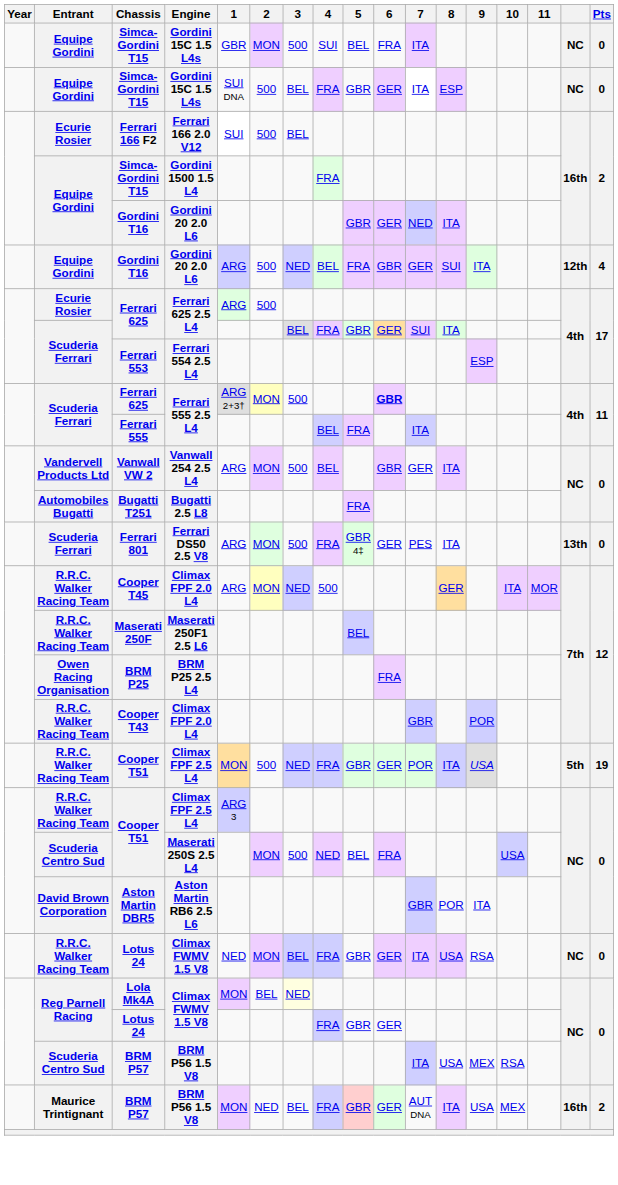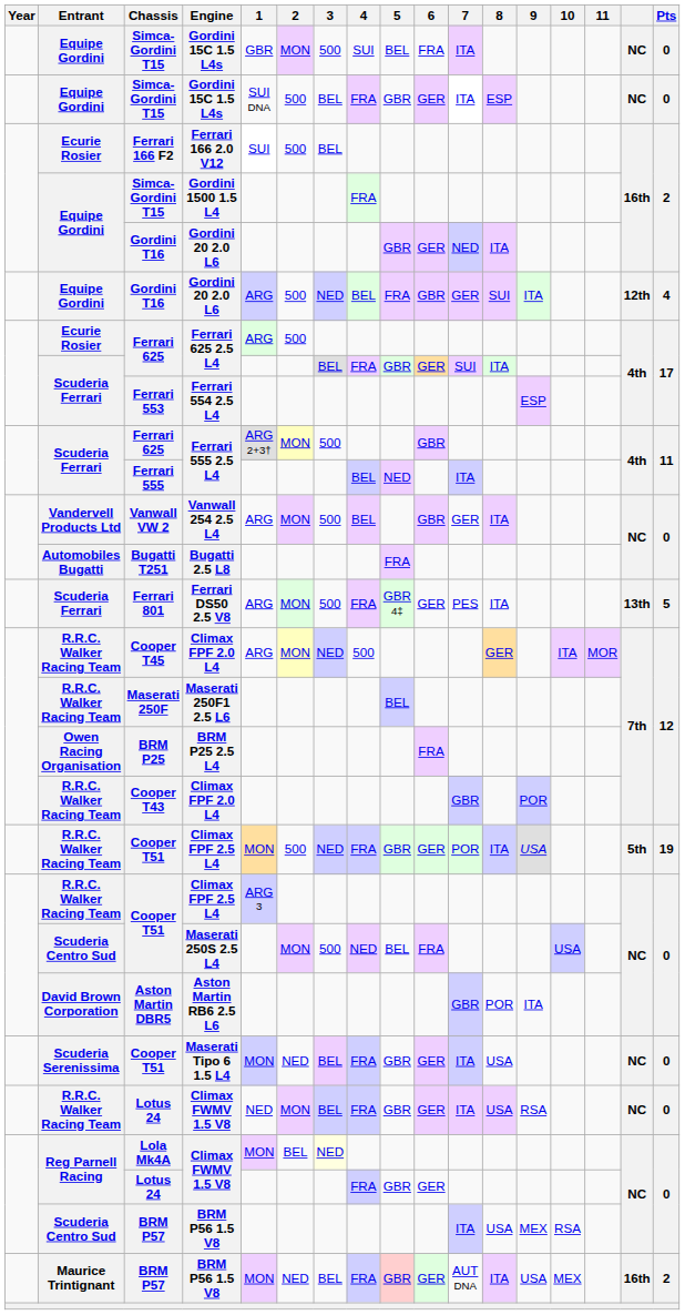 <table class="wikitable" style="text-align:center; font-size:90%">
 <tr>
 <th>Year</th>
 <th>Entrant</th>
 <th>Chassis</th>
 <th>Engine</th>
 <th>1</th>
 <th>2</th>
 <th>3</th>
 <th>4</th>
 <th>5</th>
 <th>6</th>
 <th>7</th>
 <th>8</th>
 <th>9</th>
 <th>10</th>
 <th>11</th>
 <th></th>
 <th><a href='#'>Pts</a></th>
 </tr>
 <tr>
 <td></td>
 <th><a href='#'>Equipe Gordini</a></th>
 <th><a href='#'>Simca-Gordini</a> <a href='#'>T15</a></th>
 <th><a href='#'>Gordini</a> 15C 1.5 <a href='#'>L4</a><a href='#'>s</a></th>
 <td><a href='#'>GBR</a></td>
 <td style="background:#EFCFFF;"><a href='#'>MON</a><br></td>
 <td><a href='#'>500</a></td>
 <td><a href='#'>SUI</a></td>
 <td><a href='#'>BEL</a></td>
 <td><a href='#'>FRA</a></td>
 <td style="background:#EFCFFF;"><a href='#'>ITA</a><br></td>
 <td></td>
 <td></td>
 <td></td>
 <td></td>
 <th>NC</th>
 <th>0</th>
 </tr>
 <tr>
 <td></td>
 <th><a href='#'>Equipe Gordini</a></th>
 <th><a href='#'>Simca-Gordini</a> <a href='#'>T15</a></th>
 <th><a href='#'>Gordini</a> 15C 1.5 <a href='#'>L4</a><a href='#'>s</a></th>
 <td><a href='#'>SUI</a><br><small>DNA</small></td>
 <td><a href='#'>500</a></td>
 <td><a href='#'>BEL</a></td>
 <td style="background:#EFCFFF;"><a href='#'>FRA</a><br></td>
 <td><a href='#'>GBR</a></td>
 <td style="background:#EFCFFF;"><a href='#'>GER</a><br></td>
 <td style="background:#FFFFFF;"><a href='#'>ITA</a><br></td>
 <td style="background:#EFCFFF;"><a href='#'>ESP</a><br></td>
 <td></td>
 <td></td>
 <td></td>
 <th>NC</th>
 <th>0</th>
 </tr>
 <tr>
 <td rowspan=3></td>
 <th><a href='#'>Ecurie Rosier</a></th>
 <th><a href='#'>Ferrari</a> <a href='#'>166</a> F2</th>
 <th><a href='#'>Ferrari</a> 166 2.0 <a href='#'>V12</a></th>
 <td style="background:#ffffff;"><a href='#'>SUI</a><br></td>
 <td><a href='#'>500</a></td>
 <td><a href='#'>BEL</a></td>
 <td></td>
 <td></td>
 <td></td>
 <td></td>
 <td></td>
 <td></td>
 <td></td>
 <td></td>
 <th rowspan=3>16th</th>
 <th rowspan=3>2</th>
 </tr>
 <tr>
 <th rowspan=2><a href='#'>Equipe Gordini</a></th>
 <th><a href='#'>Simca-Gordini</a> <a href='#'>T15</a></th>
 <th><a href='#'>Gordini</a> 1500 1.5 <a href='#'>L4</a></th>
 <td></td>
 <td></td>
 <td></td>
 <td style="background:#DFFFDF;"><a href='#'>FRA</a><br></td>
 <td></td>
 <td></td>
 <td></td>
 <td></td>
 <td></td>
 <td></td>
 <td></td>
 </tr>
 <tr>
 <th><a href='#'>Gordini</a> <a href='#'>T16</a></th>
 <th><a href='#'>Gordini</a> 20 2.0 <a href='#'>L6</a></th>
 <td></td>
 <td></td>
 <td></td>
 <td></td>
 <td style="background:#EFCFFF;"><a href='#'>GBR</a><br></td>
 <td style="background:#EFCFFF;"><a href='#'>GER</a><br></td>
 <td style="background:#CFCFFF;"><a href='#'>NED</a><br></td>
 <td style="background:#EFCFFF;"><a href='#'>ITA</a><br></td>
 <td></td>
 <td></td>
 <td></td>
 </tr>
 <tr>
 <td></td>
 <th><a href='#'>Equipe Gordini</a></th>
 <th><a href='#'>Gordini</a> <a href='#'>T16</a></th>
 <th><a href='#'>Gordini</a> 20 2.0 <a href='#'>L6</a></th>
 <td style="background:#CFCFFF;"><a href='#'>ARG</a><br></td>
 <td><a href='#'>500</a></td>
 <td style="background:#CFCFFF;"><a href='#'>NED</a><br></td>
 <td style="background:#DFFFDF;"><a href='#'>BEL</a><br></td>
 <td style="background:#EFCFFF;"><a href='#'>FRA</a><br></td>
 <td style="background:#EFCFFF;"><a href='#'>GBR</a><br></td>
 <td style="background:#EFCFFF;"><a href='#'>GER</a><br></td>
 <td style="background:#EFCFFF;"><a href='#'>SUI</a><br></td>
 <td style="background:#DFFFDF;"><a href='#'>ITA</a><br></td>
 <td></td>
 <td></td>
 <th>12th</th>
 <th>4</th>
 </tr>
 <tr>
 <td rowspan=3></td>
 <th><a href='#'>Ecurie Rosier</a></th>
 <th rowspan=2><a href='#'>Ferrari</a> <a href='#'>625</a></th>
 <th rowspan=2><a href='#'>Ferrari</a> 625 2.5 <a href='#'>L4</a></th>
 <td style="background:#DFFFDF;"><a href='#'>ARG</a><br></td>
 <td><a href='#'>500</a></td>
 <td></td>
 <td></td>
 <td></td>
 <td></td>
 <td></td>
 <td></td>
 <td></td>
 <td></td>
 <td></td>
 <th rowspan=3>4th</th>
 <th rowspan=3>17</th>
 </tr>
 <tr>
 <th rowspan=2><a href='#'>Scuderia Ferrari</a></th>
 <td></td>
 <td></td>
 <td style="background:#DFDFDF;"><a href='#'>BEL</a><br></td>
 <td style="background:#EFCFFF;"><a href='#'>FRA</a><br></td>
 <td style="background:#DFFFDF;"><a href='#'>GBR</a><br></td>
 <td style="background:#FFDF9F;"><a href='#'>GER</a><br></td>
 <td style="background:#EFCFFF;"><a href='#'>SUI</a><br></td>
 <td style="background:#DFFFDF;"><a href='#'>ITA</a><br></td>
 <td></td>
 <td></td>
 <td></td>
 </tr>
 <tr>
 <th><a href='#'>Ferrari</a> <a href='#'>553</a></th>
 <th><a href='#'>Ferrari</a> 554 2.5 <a href='#'>L4</a></th>
 <td></td>
 <td></td>
 <td></td>
 <td></td>
 <td></td>
 <td></td>
 <td></td>
 <td></td>
 <td style="background:#EFCFFF;"><a href='#'>ESP</a><br></td>
 <td></td>
 <td></td>
 </tr>
 <tr>
 <td rowspan=2></td>
 <th rowspan=2><a href='#'>Scuderia Ferrari</a></th>
 <th><a href='#'>Ferrari</a> <a href='#'>625</a></th>
 <th rowspan=2><a href='#'>Ferrari</a> 555 2.5 <a href='#'>L4</a></th>
 <td style="background:#DFDFDF;"><a href='#'>ARG</a><br><small>2+3†</small></td>
 <td style="background:#FFFFBF;"><a href='#'>MON</a><br></td>
 <td><a href='#'>500</a></td>
 <td></td>
 <td></td>
-<td style="background:#EFCFFF;"><strong><a href='#'>GBR</a><br></strong></td>
+<td style="background:#EFCFFF;"><a href='#'>GBR</a><br></td>
 <td></td>
 <td></td>
 <td></td>
 <td></td>
 <td></td>
 <th rowspan=2>4th</th>
 <th rowspan=2>11 </th>
 </tr>
 <tr>
 <th><a href='#'>Ferrari</a> <a href='#'>555</a></th>
 <td></td>
 <td></td>
 <td></td>
 <td style="background:#CFCFFF;"><a href='#'>BEL</a><br></td>
-<td style="background:#EFCFFF;"><a href='#'>FRA</a><br></td>
+<td style="background:#EFCFFF;"><a href='#'>NED</a><br></td>
 <td></td>
 <td style="background:#CFCFFF;"><a href='#'>ITA</a><br></td>
 <td></td>
 <td></td>
 <td></td>
 <td></td>
 </tr>
 <tr>
 <td rowspan=2></td>
 <th><a href='#'>Vandervell Products Ltd</a></th>
 <th><a href='#'>Vanwall</a> <a href='#'>VW 2</a></th>
 <th><a href='#'>Vanwall</a> 254 2.5 <a href='#'>L4</a></th>
 <td><a href='#'>ARG</a></td>
 <td style="background:#EFCFFF;"><a href='#'>MON</a><br></td>
 <td><a href='#'>500</a></td>
 <td style="background:#EFCFFF;"><a href='#'>BEL</a><br></td>
 <td></td>
 <td style="background:#EFCFFF;"><a href='#'>GBR</a><br></td>
 <td><a href='#'>GER</a></td>
 <td style="background:#EFCFFF;"><a href='#'>ITA</a><br></td>
 <td></td>
 <td></td>
 <td></td>
 <th rowspan=2>NC</th>
 <th rowspan=2>0</th>
 </tr>
 <tr>
 <th><a href='#'>Automobiles Bugatti</a></th>
 <th><a href='#'>Bugatti</a> <a href='#'>T251</a></th>
 <th><a href='#'>Bugatti</a> 2.5 <a href='#'>L8</a></th>
 <td></td>
 <td></td>
 <td></td>
 <td></td>
 <td style="background:#EFCFFF;"><a href='#'>FRA</a><br></td>
 <td></td>
 <td></td>
 <td></td>
 <td></td>
 <td></td>
 <td></td>
 </tr>
 <tr>
 <td></td>
 <th><a href='#'>Scuderia Ferrari</a></th>
 <th><a href='#'>Ferrari</a> <a href='#'>801</a></th>
 <th><a href='#'>Ferrari</a> DS50 2.5 <a href='#'>V8</a></th>
 <td><a href='#'>ARG</a></td>
 <td style="background:#DFFFDF;"><a href='#'>MON</a><br></td>
 <td><a href='#'>500</a></td>
 <td style="background:#EFCFFF;"><a href='#'>FRA</a><br></td>
 <td style="background:#DFFFDF;"><a href='#'>GBR</a><br><small>4‡</small></td>
 <td><a href='#'>GER</a></td>
 <td><a href='#'>PES</a></td>
 <td><a href='#'>ITA</a></td>
 <td></td>
 <td></td>
 <td></td>
 <th>13th</th>
-<th>0</th>
+<th>5</th>
 </tr>
 <tr>
 <td rowspan=4></td>
 <th><a href='#'>R.R.C. Walker Racing Team</a></th>
 <th><a href='#'>Cooper</a> <a href='#'>T45</a></th>
 <th><a href='#'>Climax FPF 2.0 L4</a></th>
 <td><a href='#'>ARG</a></td>
 <td style="background:#FFFFBF;"><a href='#'>MON</a><br></td>
 <td style="background:#CFCFFF;"><a href='#'>NED</a><br></td>
 <td><a href='#'>500</a></td>
 <td></td>
 <td></td>
 <td></td>
 <td style="background:#FFDF9F;"><a href='#'>GER</a><br></td>
 <td></td>
 <td style="background:#EFCFFF;"><a href='#'>ITA</a><br></td>
 <td style="background:#EFCFFF;"><a href='#'>MOR</a><br></td>
 <th rowspan=4>7th</th>
 <th rowspan=4>12</th>
 </tr>
 <tr>
 <th><a href='#'>R.R.C. Walker Racing Team</a></th>
 <th><a href='#'>Maserati</a> <a href='#'>250F</a></th>
 <th><a href='#'>Maserati</a> 250F1 2.5 <a href='#'>L6</a></th>
 <td></td>
 <td></td>
 <td></td>
 <td></td>
 <td style="background:#CFCFFF;"><a href='#'>BEL</a><br></td>
 <td></td>
 <td></td>
 <td></td>
 <td></td>
 <td></td>
 <td></td>
 </tr>
 <tr>
 <th><a href='#'>Owen Racing Organisation</a></th>
 <th><a href='#'>BRM</a> <a href='#'>P25</a></th>
 <th><a href='#'>BRM</a> P25 2.5 <a href='#'>L4</a></th>
 <td></td>
 <td></td>
 <td></td>
 <td></td>
 <td></td>
 <td style="background:#EFCFFF;"><a href='#'>FRA</a><br></td>
 <td></td>
 <td></td>
 <td></td>
 <td></td>
 <td></td>
 </tr>
 <tr>
 <th><a href='#'>R.R.C. Walker Racing Team</a></th>
 <th><a href='#'>Cooper</a> <a href='#'>T43</a></th>
 <th><a href='#'>Climax FPF 2.0 L4</a></th>
 <td></td>
 <td></td>
 <td></td>
 <td></td>
 <td></td>
 <td></td>
 <td style="background:#CFCFFF;"><a href='#'>GBR</a><br></td>
 <td></td>
 <td style="background:#CFCFFF;"><a href='#'>POR</a><br></td>
 <td></td>
 <td></td>
 </tr>
 <tr>
 <td></td>
 <th><a href='#'>R.R.C. Walker Racing Team</a></th>
 <th><a href='#'>Cooper</a> <a href='#'>T51</a></th>
 <th><a href='#'>Climax FPF 2.5 L4</a></th>
 <td style="background:#FFDF9F;"><a href='#'>MON</a><br></td>
 <td><a href='#'>500</a></td>
 <td style="background:#CFCFFF;"><a href='#'>NED</a><br></td>
 <td style="background:#CFCFFF;"><a href='#'>FRA</a><br></td>
 <td style="background:#DFFFDF;"><a href='#'>GBR</a><br></td>
 <td style="background:#DFFFDF;"><a href='#'>GER</a><br></td>
 <td style="background:#DFFFDF;"><a href='#'>POR</a><br></td>
 <td style="background:#CFCFFF;"><a href='#'>ITA</a><br></td>
 <td style="background:#DFDFDF;"><em><a href='#'>USA</a></em><br></td>
 <td></td>
 <td></td>
 <th>5th</th>
 <th>19</th>
 </tr>
 <tr>
 <td rowspan=3></td>
 <th><a href='#'>R.R.C. Walker Racing Team</a></th>
 <th rowspan=2><a href='#'>Cooper</a> <a href='#'>T51</a></th>
 <th><a href='#'>Climax FPF 2.5 L4</a></th>
 <td style="background:#CFCFFF;"><a href='#'>ARG</a><br><small>3</small></td>
 <td></td>
 <td></td>
 <td></td>
 <td></td>
 <td></td>
 <td></td>
 <td></td>
 <td></td>
 <td></td>
 <td></td>
 <th rowspan=3>NC</th>
 <th rowspan=3>0</th>
 </tr>
 <tr>
 <th><a href='#'>Scuderia Centro Sud</a></th>
 <th><a href='#'>Maserati</a> 250S 2.5 <a href='#'>L4</a></th>
 <td></td>
 <td style="background:#EFCFFF;"><a href='#'>MON</a><br></td>
 <td><a href='#'>500</a></td>
 <td style="background:#EFCFFF;"><a href='#'>NED</a><br></td>
 <td><a href='#'>BEL</a></td>
 <td style="background:#EFCFFF;"><a href='#'>FRA</a><br></td>
 <td></td>
 <td></td>
 <td></td>
 <td style="background:#CFCFFF;"><a href='#'>USA</a><br></td>
 <td></td>
 </tr>
 <tr>
 <th><a href='#'>David Brown Corporation</a></th>
 <th><a href='#'>Aston Martin</a> <a href='#'>DBR5</a></th>
 <th><a href='#'>Aston Martin</a> RB6 2.5 <a href='#'>L6</a></th>
 <td></td>
 <td></td>
 <td></td>
 <td></td>
 <td></td>
 <td></td>
 <td style="background:#CFCFFF;"><a href='#'>GBR</a><br></td>
 <td><a href='#'>POR</a></td>
 <td><a href='#'>ITA</a></td>
 <td></td>
 <td></td>
 </tr>
 <tr>
 <td></td>
+<th><a href='#'>Scuderia Serenissima</a></th>
+<th><a href='#'>Cooper</a> <a href='#'>T51</a></th>
+<th><a href='#'>Maserati</a> Tipo 6 1.5 <a href='#'>L4</a></th>
+<td style="background:#CFCFFF;"><a href='#'>MON</a><br></td>
+<td><a href='#'>NED</a></td>
+<td style="background:#EFCFFF;"><a href='#'>BEL</a><br></td>
+<td style="background:#CFCFFF;"><a href='#'>FRA</a><br></td>
+<td><a href='#'>GBR</a></td>
+<td style="background:#EFCFFF;"><a href='#'>GER</a><br></td>
+<td style="background:#CFCFFF;"><a href='#'>ITA</a><br></td>
+<td><a href='#'>USA</a></td>
+<td></td>
+<td></td>
+<td></td>
+<th>NC</th>
+<th>0</th>
+</tr>
+<tr>
+<td></td>
 <th><a href='#'>R.R.C. Walker Racing Team</a></th>
 <th><a href='#'>Lotus</a> <a href='#'>24</a></th>
 <th><a href='#'>Climax FWMV 1.5 V8</a></th>
 <td><a href='#'>NED</a><br></td>
 <td style="background:#EFCFFF;"><a href='#'>MON</a><br></td>
 <td style="background:#CFCFFF;"><a href='#'>BEL</a><br></td>
 <td style="background:#CFCFFF;"><a href='#'>FRA</a><br></td>
 <td><a href='#'>GBR</a><br></td>
 <td style="background:#EFCFFF;"><a href='#'>GER</a><br></td>
 <td style="background:#EFCFFF;"><a href='#'>ITA</a><br></td>
 <td style="background:#EFCFFF;"><a href='#'>USA</a><br></td>
 <td><a href='#'>RSA</a></td>
 <td></td>
 <td></td>
 <th>NC</th>
 <th>0</th>
 </tr>
 <tr>
 <td rowspan=3></td>
 <th rowspan=2><a href='#'>Reg Parnell Racing</a></th>
 <th><a href='#'>Lola</a> <a href='#'>Mk4A</a></th>
 <th rowspan=2><a href='#'>Climax FWMV 1.5 V8</a></th>
 <td style="background:#EFCFFF;"><a href='#'>MON</a><br></td>
 <td><a href='#'>BEL</a></td>
 <td style="background: lightyellow;"><a href='#'>NED</a></td>
 <td></td>
 <td></td>
 <td></td>
 <td></td>
 <td></td>
 <td></td>
 <td></td>
 <td></td>
 <th rowspan=3>NC</th>
 <th rowspan=3>0</th>
 </tr>
 <tr>
 <th><a href='#'>Lotus</a> <a href='#'>24</a></th>
 <td></td>
 <td></td>
 <td></td>
 <td style="background:#CFCFFF;"><a href='#'>FRA</a><br></td>
 <td><a href='#'>GBR</a></td>
 <td><a href='#'>GER</a></td>
 <td></td>
 <td></td>
 <td></td>
 <td></td>
 <td></td>
 </tr>
 <tr>
 <th><a href='#'>Scuderia Centro Sud</a></th>
 <th><a href='#'>BRM</a> <a href='#'>P57</a></th>
 <th><a href='#'>BRM</a> P56 1.5 <a href='#'>V8</a></th>
 <td></td>
 <td></td>
 <td></td>
 <td></td>
 <td></td>
 <td></td>
 <td style="background:#CFCFFF;"><a href='#'>ITA</a><br></td>
 <td><a href='#'>USA</a></td>
 <td><a href='#'>MEX</a></td>
 <td><a href='#'>RSA</a></td>
 <td></td>
 </tr>
 <tr>
 <td></td>
 <th>Maurice Trintignant</th>
 <th><a href='#'>BRM</a> <a href='#'>P57</a></th>
 <th><a href='#'>BRM</a> P56 1.5 <a href='#'>V8</a></th>
 <td style="background:#EFCFFF;"><a href='#'>MON</a><br></td>
 <td><a href='#'>NED</a></td>
 <td><a href='#'>BEL</a></td>
 <td style="background:#CFCFFF;"><a href='#'>FRA</a><br></td>
 <td style="background:#FFCFCF;"><a href='#'>GBR</a><br></td>
 <td style="background:#DFFFDF;"><a href='#'>GER</a><br></td>
 <td><a href='#'>AUT</a><br><small>DNA</small></td>
 <td style="background:#EFCFFF;"><a href='#'>ITA</a><br></td>
 <td><a href='#'>USA</a></td>
 <td><a href='#'>MEX</a></td>
 <td></td>
 <th>16th</th>
 <th>2</th>
 </tr>
 <tr>
 <th colspan="17"></th>
 </tr>
 </table>
